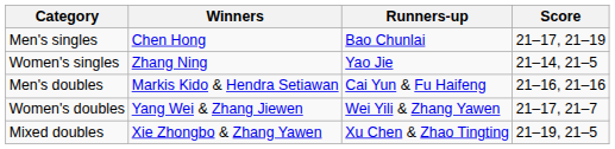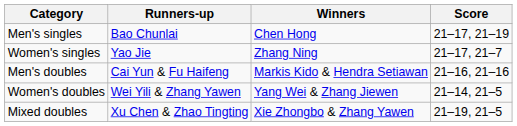 <table class=wikitable style="margin:auto;">
 <tr>
 <th>Category</th>
+<th>Runners-up</th>
 <th>Winners</th>
-<th>Runners-up</th>
 <th>Score</th>
 </tr>
 <tr>
 <td>Men's singles</td>
+<td> <a href='#'>Bao Chunlai</a></td>
 <td> <a href='#'>Chen Hong</a></td>
-<td> <a href='#'>Bao Chunlai</a></td>
 <td>21–17, 21–19</td>
 </tr>
 <tr>
 <td>Women's singles</td>
+<td> <a href='#'>Yao Jie</a></td>
 <td> <a href='#'>Zhang Ning</a></td>
-<td> <a href='#'>Yao Jie</a></td>
-<td>21–14, 21–5</td>
+<td>21–17, 21–7</td>
 </tr>
 <tr>
 <td>Men's doubles</td>
+<td> <a href='#'>Cai Yun</a> & <a href='#'>Fu Haifeng</a></td>
 <td> <a href='#'>Markis Kido</a> & <a href='#'>Hendra Setiawan</a></td>
-<td> <a href='#'>Cai Yun</a> & <a href='#'>Fu Haifeng</a></td>
 <td>21–16, 21–16</td>
 </tr>
 <tr>
 <td>Women's doubles</td>
+<td> <a href='#'>Wei Yili</a> & <a href='#'>Zhang Yawen</a></td>
 <td> <a href='#'>Yang Wei</a> & <a href='#'>Zhang Jiewen</a></td>
-<td> <a href='#'>Wei Yili</a> & <a href='#'>Zhang Yawen</a></td>
-<td>21–17, 21–7</td>
+<td>21–14, 21–5</td>
 </tr>
 <tr>
 <td>Mixed doubles</td>
+<td> <a href='#'>Xu Chen</a> & <a href='#'>Zhao Tingting</a></td>
 <td> <a href='#'>Xie Zhongbo</a> & <a href='#'>Zhang Yawen</a></td>
-<td> <a href='#'>Xu Chen</a> & <a href='#'>Zhao Tingting</a></td>
 <td>21–19, 21–5</td>
 </tr>
 </table>
